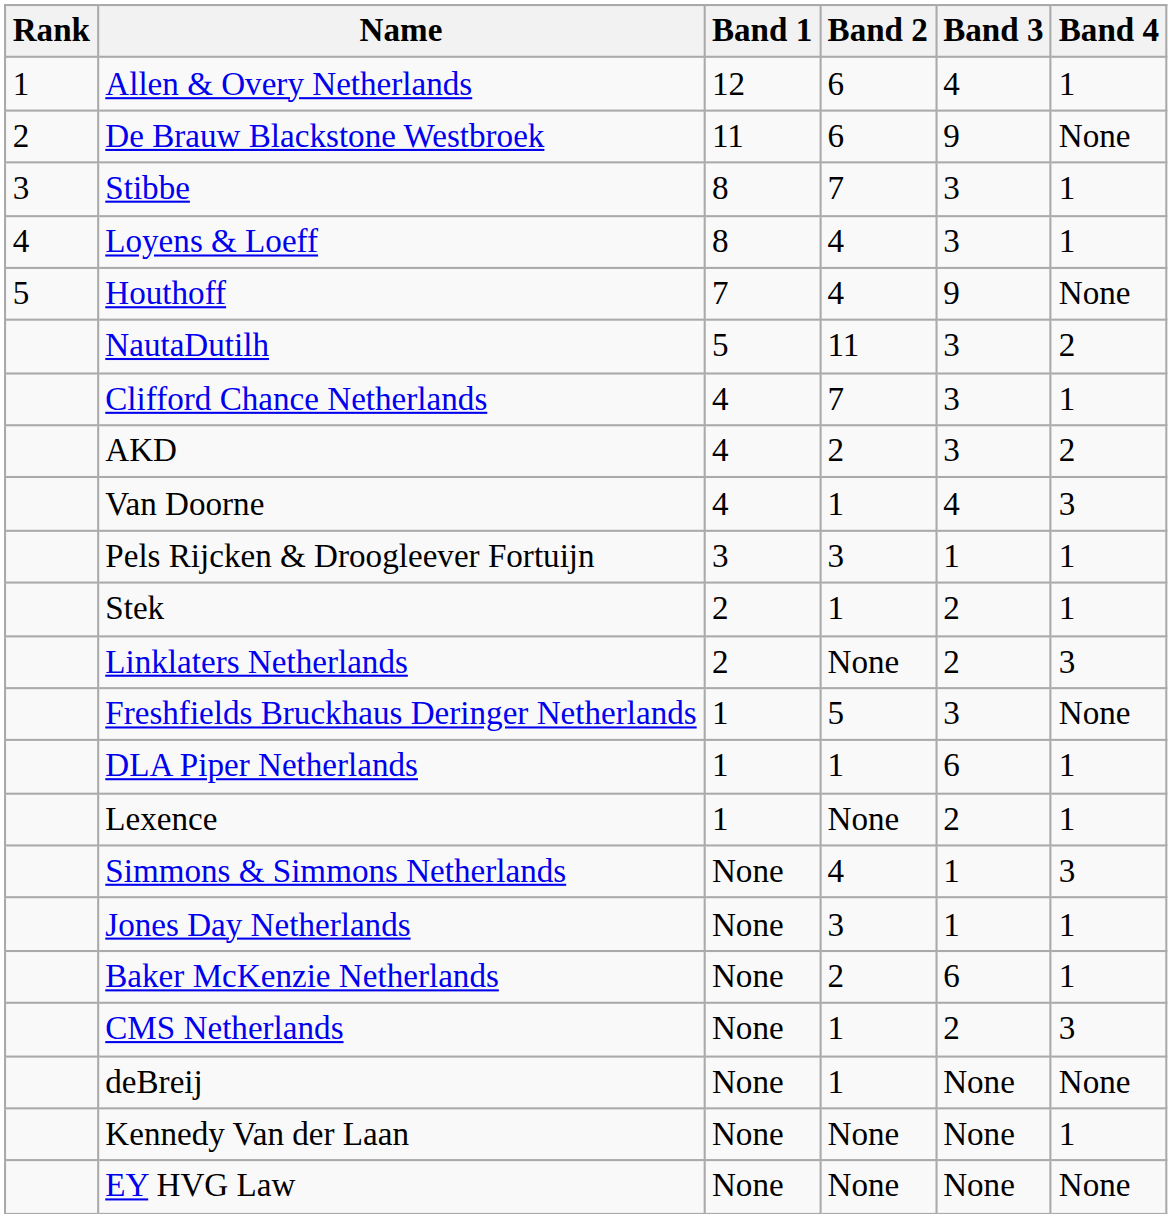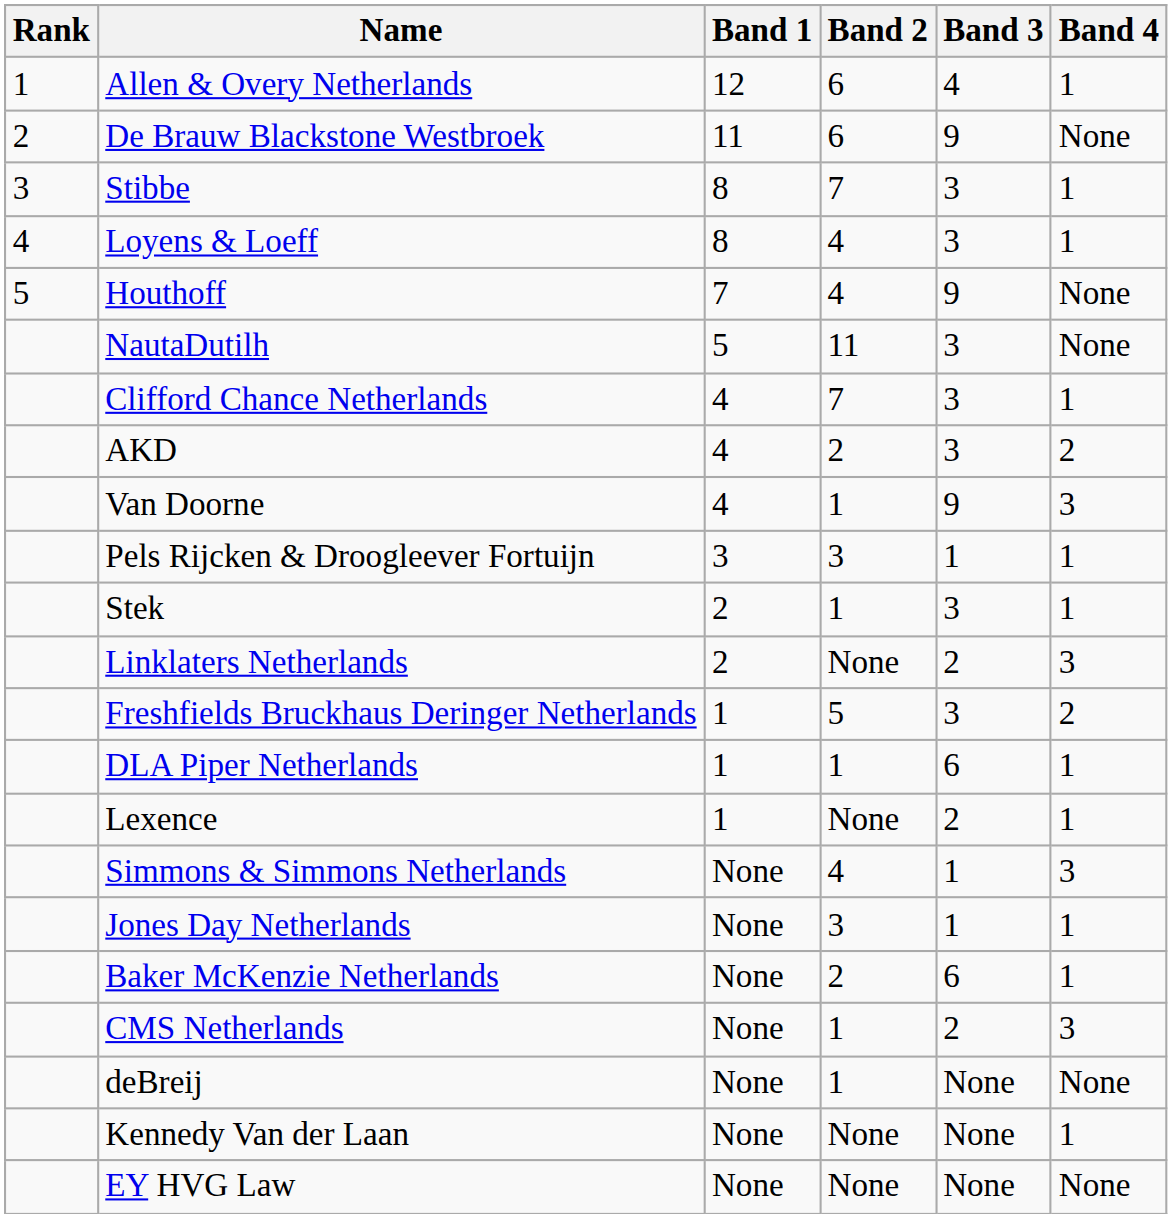 <table class="wikitable sortable" style="text-align: centre;">
 <tr>
 <th>Rank</th>
 <th>Name</th>
 <th>Band 1</th>
 <th>Band 2</th>
 <th>Band 3</th>
 <th>Band 4</th>
 </tr>
 <tr>
 <td>1</td>
 <td><a href='#'> Allen & Overy Netherlands</a></td>
 <td>12</td>
 <td>6</td>
 <td>4</td>
 <td>1</td>
 </tr>
 <tr>
 <td>2</td>
 <td><a href='#'>De Brauw Blackstone Westbroek</a></td>
 <td>11</td>
 <td>6</td>
 <td>9</td>
 <td>None</td>
 </tr>
 <tr>
 <td>3</td>
 <td><a href='#'>Stibbe</a></td>
 <td>8</td>
 <td>7</td>
 <td>3</td>
 <td>1</td>
 </tr>
 <tr>
 <td>4</td>
 <td><a href='#'>Loyens & Loeff</a></td>
 <td>8</td>
 <td>4</td>
 <td>3</td>
 <td>1</td>
 </tr>
 <tr>
 <td>5</td>
 <td><a href='#'>Houthoff</a></td>
 <td>7</td>
 <td>4</td>
 <td>9</td>
 <td>None</td>
 </tr>
 <tr>
 <td></td>
 <td><a href='#'>NautaDutilh</a></td>
 <td>5</td>
 <td>11</td>
 <td>3</td>
-<td>2</td>
+<td>None</td>
 </tr>
 <tr>
 <td></td>
 <td><a href='#'> Clifford Chance Netherlands</a></td>
 <td>4</td>
 <td>7</td>
 <td>3</td>
 <td>1</td>
 </tr>
 <tr>
 <td></td>
 <td>AKD</td>
 <td>4</td>
 <td>2</td>
 <td>3</td>
 <td>2</td>
 </tr>
 <tr>
 <td></td>
 <td>Van Doorne</td>
 <td>4</td>
 <td>1</td>
-<td>4</td>
+<td>9</td>
 <td>3</td>
 </tr>
 <tr>
 <td></td>
 <td>Pels Rijcken & Droogleever Fortuijn</td>
 <td>3</td>
 <td>3</td>
 <td>1</td>
 <td>1</td>
 </tr>
 <tr>
 <td></td>
 <td>Stek</td>
 <td>2</td>
 <td>1</td>
-<td>2</td>
+<td>3</td>
 <td>1</td>
 </tr>
 <tr>
 <td></td>
 <td><a href='#'> Linklaters Netherlands</a></td>
 <td>2</td>
 <td>None</td>
 <td>2</td>
 <td>3</td>
 </tr>
 <tr>
 <td></td>
 <td><a href='#'> Freshfields Bruckhaus Deringer Netherlands</a></td>
 <td>1</td>
 <td>5</td>
 <td>3</td>
-<td>None</td>
+<td>2</td>
 </tr>
 <tr>
 <td></td>
 <td><a href='#'> DLA Piper Netherlands</a></td>
 <td>1</td>
 <td>1</td>
 <td>6</td>
 <td>1</td>
 </tr>
 <tr>
 <td></td>
 <td>Lexence</td>
 <td>1</td>
 <td>None</td>
 <td>2</td>
 <td>1</td>
 </tr>
 <tr>
 <td></td>
 <td><a href='#'> Simmons & Simmons Netherlands</a></td>
 <td>None</td>
 <td>4</td>
 <td>1</td>
 <td>3</td>
 </tr>
 <tr>
 <td></td>
 <td><a href='#'> Jones Day Netherlands</a></td>
 <td>None</td>
 <td>3</td>
 <td>1</td>
 <td>1</td>
 </tr>
 <tr>
 <td></td>
 <td><a href='#'> Baker McKenzie Netherlands</a></td>
 <td>None</td>
 <td>2</td>
 <td>6</td>
 <td>1</td>
 </tr>
 <tr>
 <td></td>
 <td><a href='#'>CMS Netherlands</a></td>
 <td>None</td>
 <td>1</td>
 <td>2</td>
 <td>3</td>
 </tr>
 <tr>
 <td></td>
 <td>deBreij</td>
 <td>None</td>
 <td>1</td>
 <td>None</td>
 <td>None</td>
 </tr>
 <tr>
 <td></td>
 <td>Kennedy Van der Laan</td>
 <td>None</td>
 <td>None</td>
 <td>None</td>
 <td>1</td>
 </tr>
 <tr>
 <td></td>
 <td><a href='#'>EY</a> HVG Law</td>
 <td>None</td>
 <td>None</td>
 <td>None</td>
 <td>None</td>
 </tr>
 </table>
